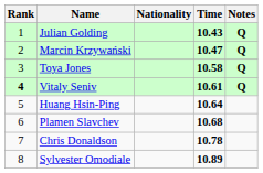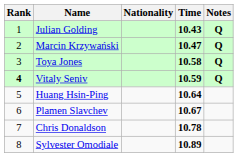 <table class="wikitable sortable" style="text-align:center">
 <tr>
 <th>Rank</th>
 <th>Name</th>
 <th>Nationality</th>
 <th>Time</th>
 <th>Notes</th>
 </tr>
 <tr bgcolor=ccffcc>
 <td>1</td>
 <td align=left><a href='#'>Julian Golding</a></td>
 <td align=left></td>
 <td><strong>10.43</strong></td>
 <td><strong>Q</strong></td>
 </tr>
 <tr bgcolor=ccffcc>
 <td>2</td>
 <td align=left><a href='#'>Marcin Krzywański</a></td>
 <td align=left></td>
 <td><strong>10.47</strong></td>
 <td><strong>Q</strong></td>
 </tr>
 <tr bgcolor=ccffcc>
 <td>3</td>
 <td align=left><a href='#'>Toya Jones</a></td>
 <td align=left></td>
 <td><strong>10.58</strong></td>
 <td><strong>Q</strong></td>
 </tr>
 <tr bgcolor=ccffcc>
 <td><strong>4</strong></td>
 <td align=left><a href='#'>Vitaly Seniv</a></td>
 <td align=left></td>
-<td><strong>10.61</strong></td>
+<td><strong>10.59</strong></td>
 <td><strong>Q</strong></td>
 </tr>
 <tr>
 <td>5</td>
 <td align=left><a href='#'>Huang Hsin-Ping</a></td>
 <td align=left></td>
 <td><strong>10.64</strong></td>
 <td></td>
 </tr>
 <tr>
 <td>6</td>
 <td align=left><a href='#'>Plamen Slavchev</a></td>
 <td align=left></td>
-<td><strong>10.68</strong></td>
+<td><strong>10.67</strong></td>
 <td></td>
 </tr>
 <tr>
 <td>7</td>
 <td align=left><a href='#'>Chris Donaldson</a></td>
 <td align=left></td>
 <td><strong>10.78</strong></td>
 <td></td>
 </tr>
 <tr>
 <td>8</td>
 <td align=left><a href='#'>Sylvester Omodiale</a></td>
 <td align=left></td>
 <td><strong>10.89</strong></td>
 <td></td>
 </tr>
 </table>
